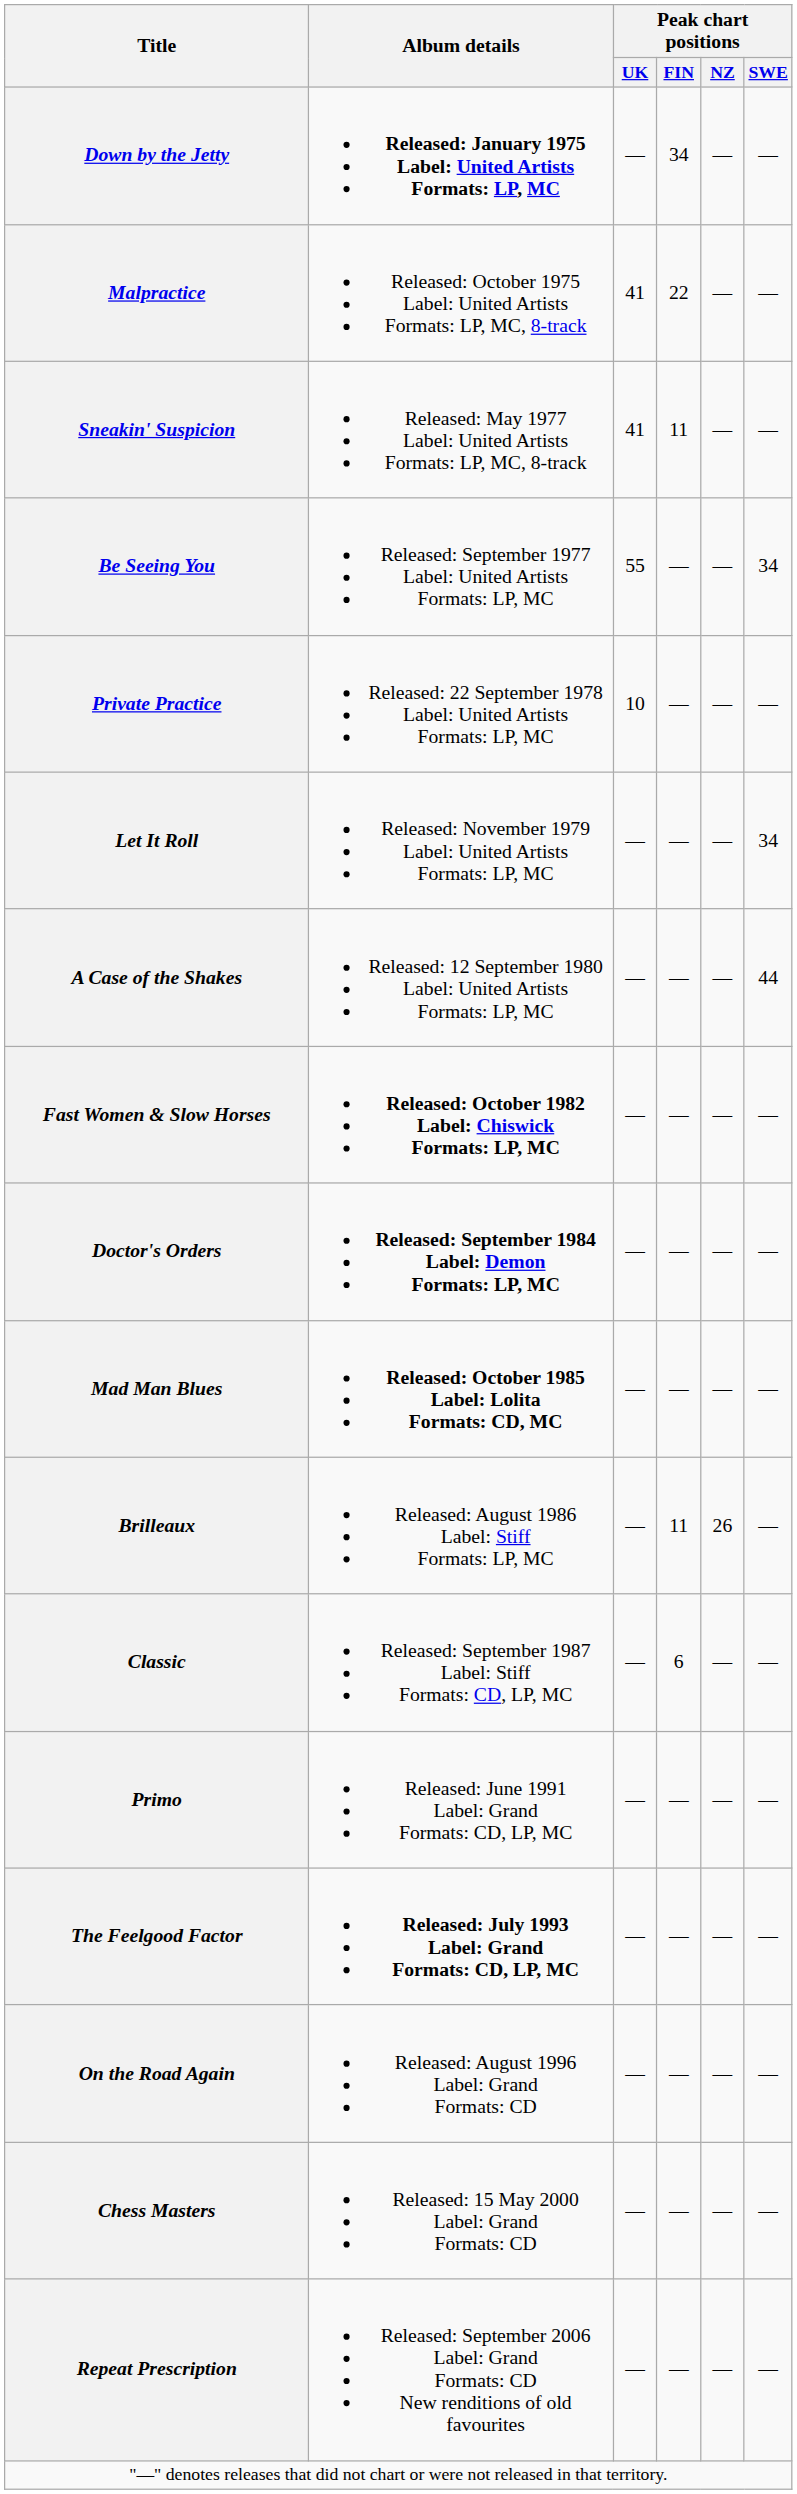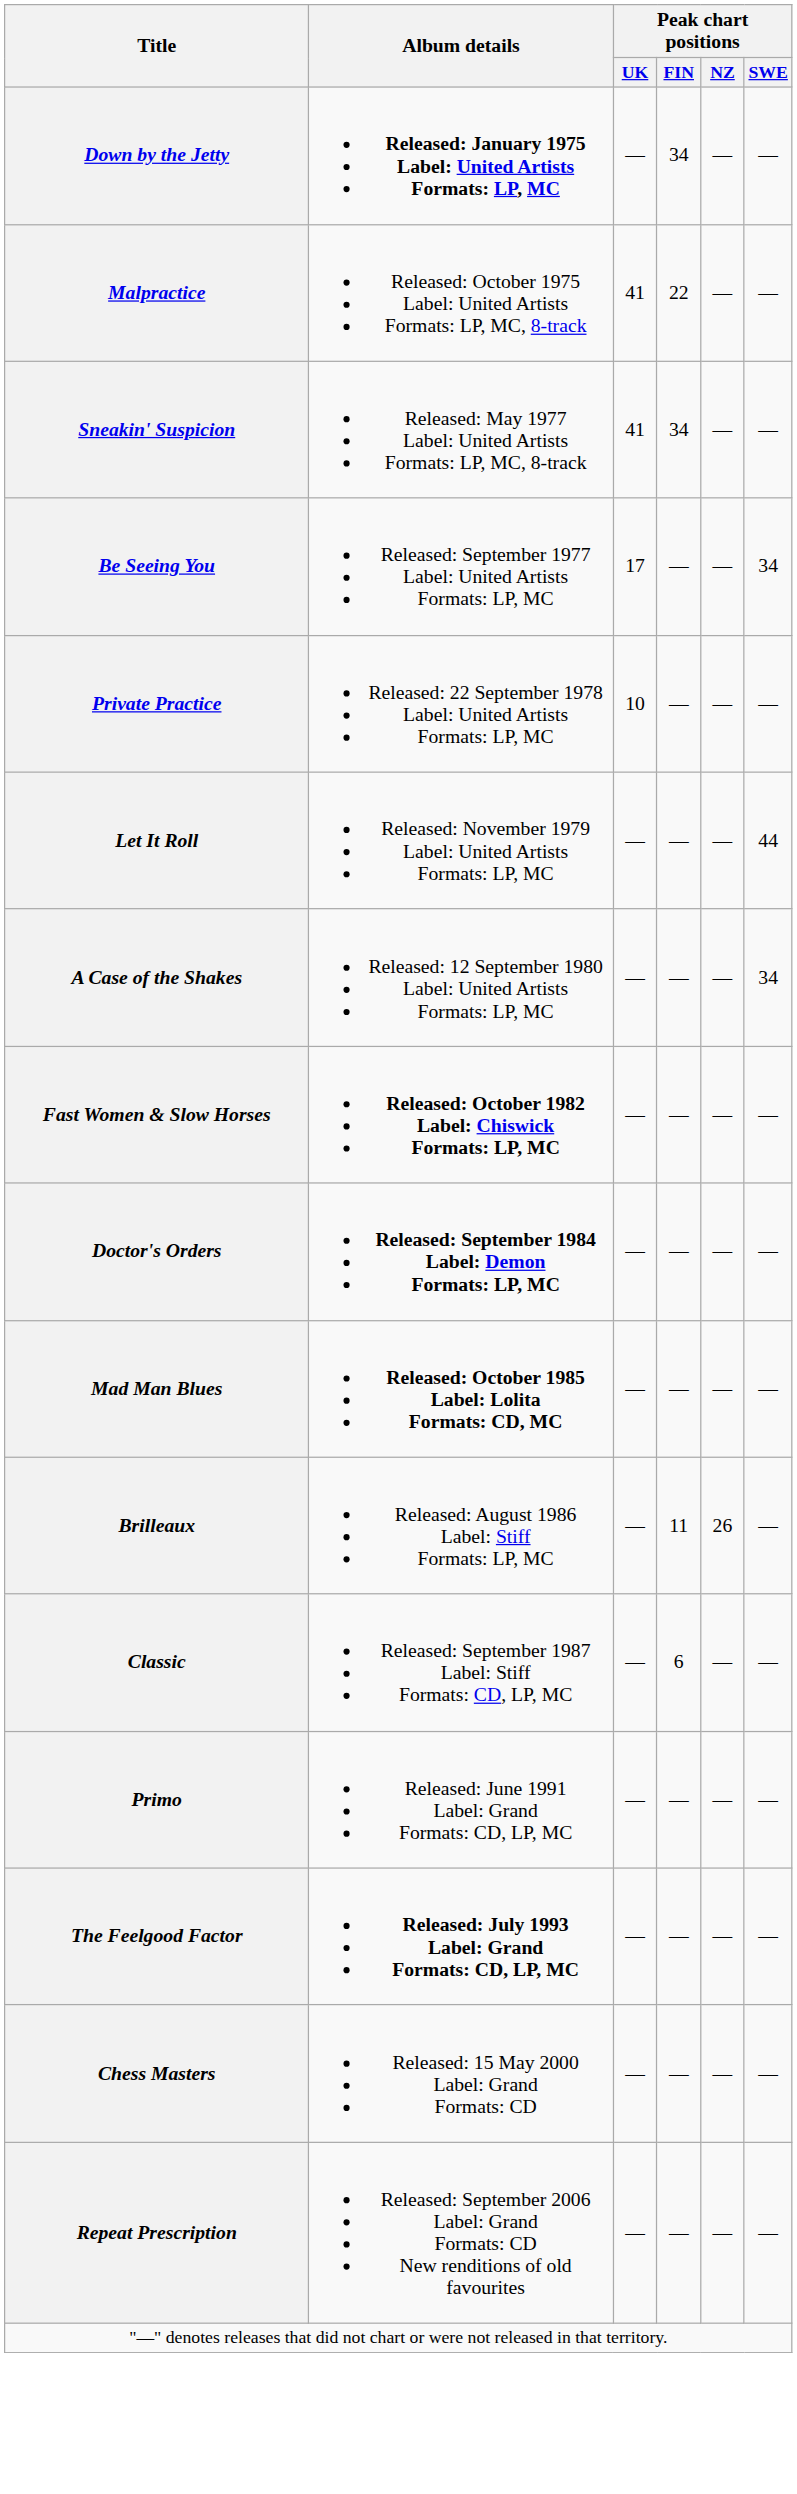 <table class="wikitable plainrowheaders" style="text-align:center;">
 <tr>
 <th rowspan="2" scope="col" style="width:15em;">Title</th>
 <th rowspan="2" scope="col" style="width:15em;">Album details</th>
 <th colspan="4">Peak chart positions</th>
 </tr>
 <tr>
 <th scope="col" style="width:2em;font-size:90%;"><a href='#'>UK</a><br></th>
 <th scope="col" style="width:2em;font-size:90%;"><a href='#'>FIN</a><br></th>
 <th scope="col" style="width:2em;font-size:90%;"><a href='#'>NZ</a><br></th>
 <th scope="col" style="width:2em;font-size:90%;"><a href='#'>SWE</a><br></th>
 </tr>
 <tr>
 <th scope="row"><em><a href='#'>Down by the Jetty</a></em></th>
 <td><strong><br><ul><li>Released: January 1975</li><li>Label: <a href='#'>United Artists</a></li><li>Formats: <a href='#'>LP</a>, <a href='#'>MC</a></li></ul></strong></td>
 <td>—</td>
 <td>34</td>
 <td>—</td>
 <td>—</td>
 </tr>
 <tr>
 <th scope="row"><em><a href='#'>Malpractice</a></em></th>
 <td><br><ul><li>Released: October 1975</li><li>Label: United Artists</li><li>Formats: LP, MC, <a href='#'>8-track</a></li></ul></td>
 <td>41</td>
 <td>22</td>
 <td>—</td>
 <td>—</td>
 </tr>
 <tr>
 <th scope="row"><em><a href='#'>Sneakin' Suspicion</a></em></th>
 <td><br><ul><li>Released: May 1977</li><li>Label: United Artists</li><li>Formats: LP, MC, 8-track</li></ul></td>
 <td>41</td>
-<td>11</td>
+<td>34</td>
 <td>—</td>
 <td>—</td>
 </tr>
 <tr>
 <th scope="row"><em><a href='#'>Be Seeing You</a></em></th>
 <td><br><ul><li>Released: September 1977</li><li>Label: United Artists</li><li>Formats: LP, MC</li></ul></td>
-<td>55</td>
+<td>17</td>
 <td>—</td>
 <td>—</td>
 <td>34</td>
 </tr>
 <tr>
 <th scope="row"><em><a href='#'>Private Practice</a></em></th>
 <td><br><ul><li>Released: 22 September 1978</li><li>Label: United Artists</li><li>Formats: LP, MC</li></ul></td>
 <td>10</td>
 <td>—</td>
 <td>—</td>
 <td>—</td>
 </tr>
 <tr>
 <th scope="row"><em>Let It Roll</em></th>
 <td><br><ul><li>Released: November 1979</li><li>Label: United Artists</li><li>Formats: LP, MC</li></ul></td>
 <td>—</td>
 <td>—</td>
 <td>—</td>
-<td>34</td>
+<td>44</td>
 </tr>
 <tr>
 <th scope="row"><em>A Case of the Shakes</em></th>
 <td><br><ul><li>Released: 12 September 1980</li><li>Label: United Artists</li><li>Formats: LP, MC</li></ul></td>
 <td>—</td>
 <td>—</td>
 <td>—</td>
-<td>44</td>
+<td>34</td>
 </tr>
 <tr>
 <th scope="row"><em>Fast Women & Slow Horses</em></th>
 <td><strong><br><ul><li>Released: October 1982</li><li>Label: <a href='#'>Chiswick</a></li><li>Formats: LP, MC</li></ul></strong></td>
 <td>—</td>
 <td>—</td>
 <td>—</td>
 <td>—</td>
 </tr>
 <tr>
 <th scope="row"><em>Doctor's Orders</em></th>
 <td><strong><br><ul><li>Released: September 1984</li><li>Label: <a href='#'>Demon</a></li><li>Formats: LP, MC</li></ul></strong></td>
 <td>—</td>
 <td>—</td>
 <td>—</td>
 <td>—</td>
 </tr>
 <tr>
 <th scope="row"><em>Mad Man Blues</em></th>
 <td><strong><br><ul><li>Released: October 1985</li><li>Label: Lolita</li><li>Formats: CD, MC</li></ul></strong></td>
 <td>—</td>
 <td>—</td>
 <td>—</td>
 <td>—</td>
 </tr>
 <tr>
 <th scope="row"><em>Brilleaux</em></th>
 <td><br><ul><li>Released: August 1986</li><li>Label: <a href='#'>Stiff</a></li><li>Formats: LP, MC</li></ul></td>
 <td>—</td>
 <td>11</td>
 <td>26</td>
 <td>—</td>
 </tr>
 <tr>
 <th scope="row"><em>Classic</em></th>
 <td><br><ul><li>Released: September 1987</li><li>Label: Stiff</li><li>Formats: <a href='#'>CD</a>, LP, MC</li></ul></td>
 <td>—</td>
 <td>6</td>
 <td>—</td>
 <td>—</td>
 </tr>
 <tr>
 <th scope="row"><em>Primo</em></th>
 <td><br><ul><li>Released: June 1991</li><li>Label: Grand</li><li>Formats: CD, LP, MC</li></ul></td>
 <td>—</td>
 <td>—</td>
 <td>—</td>
 <td>—</td>
 </tr>
 <tr>
 <th scope="row"><em>The Feelgood Factor</em></th>
 <td><strong><br><ul><li>Released: July 1993</li><li>Label: Grand</li><li>Formats: CD, LP, MC</li></ul></strong></td>
 <td>—</td>
 <td>—</td>
 <td>—</td>
 <td>—</td>
 </tr>
 <tr>
-<th scope="row"><em>On the Road Again</em></th>
-<td><br><ul><li>Released: August 1996</li><li>Label: Grand</li><li>Formats: CD</li></ul></td>
-<td>—</td>
-<td>—</td>
-<td>—</td>
-<td>—</td>
-</tr>
-<tr>
 <th scope="row"><em>Chess Masters</em></th>
 <td><br><ul><li>Released: 15 May 2000</li><li>Label: Grand</li><li>Formats: CD</li></ul></td>
 <td>—</td>
 <td>—</td>
 <td>—</td>
 <td>—</td>
 </tr>
 <tr>
 <th scope="row"><em>Repeat Prescription</em></th>
 <td><br><ul><li>Released: September 2006</li><li>Label: Grand</li><li>Formats: CD</li><li>New renditions of old favourites</li></ul></td>
 <td>—</td>
 <td>—</td>
 <td>—</td>
 <td>—</td>
 </tr>
 <tr>
 <td colspan="6" style="font-size:90%">"—" denotes releases that did not chart or were not released in that territory.</td>
 </tr>
 </table>
